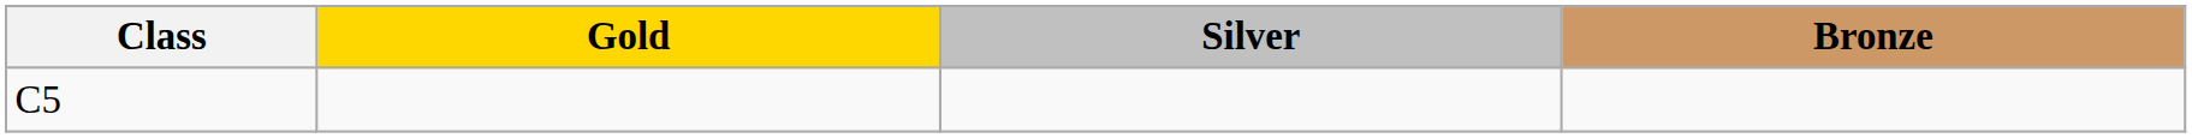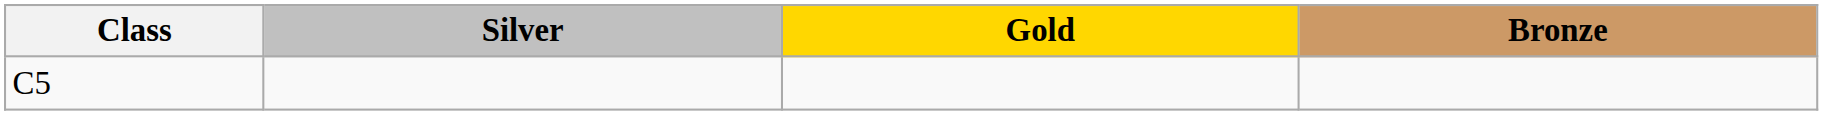 <table class=wikitable style="font-size:100%" width="70%">
 <tr>
 <th rowspan="1" width="10%">Class</th>
+<th colspan="1" style="background:silver;" width="20%">Silver</th>
 <th rowspan="1" style="background:gold;" width="20%">Gold</th>
-<th colspan="1" style="background:silver;" width="20%">Silver</th>
 <th colspan="1" style="background:#CC9966;" width="20%">Bronze</th>
 </tr>
 <tr>
 <td>C5</td>
 <td></td>
 <td></td>
 <td></td>
 </tr>
 </table>
